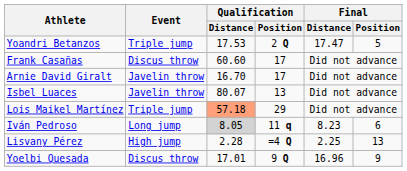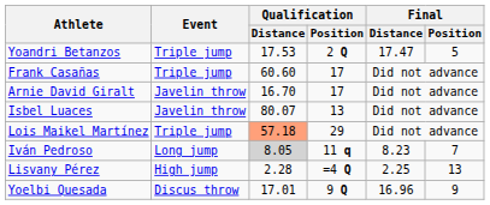 <table class=wikitable style="font-size:90%">
 <tr>
 <th rowspan="2">Athlete</th>
 <th rowspan="2">Event</th>
 <th colspan="2">Qualification</th>
 <th colspan="2">Final</th>
 </tr>
 <tr style="font-size:95%">
 <th>Distance</th>
 <th>Position</th>
 <th>Distance</th>
 <th>Position</th>
 </tr>
 <tr align=center>
 <td align=left><a href='#'>Yoandri Betanzos</a></td>
 <td align=left><a href='#'>Triple jump</a></td>
 <td>17.53</td>
 <td>2 <strong>Q</strong></td>
 <td>17.47</td>
 <td>5</td>
 </tr>
 <tr align=center>
 <td align=left><a href='#'>Frank Casañas</a></td>
-<td align=left><a href='#'>Discus throw</a></td>
+<td align=left><a href='#'>Triple jump</a></td>
 <td>60.60</td>
 <td>17</td>
 <td colspan=2>Did not advance</td>
 </tr>
 <tr align=center>
 <td align=left><a href='#'>Arnie David Giralt</a></td>
 <td align=left><a href='#'>Javelin throw</a></td>
 <td>16.70</td>
 <td>17</td>
 <td colspan=2>Did not advance</td>
 </tr>
 <tr align=center>
 <td align=left><a href='#'>Isbel Luaces</a></td>
 <td align=left><a href='#'>Javelin throw</a></td>
 <td>80.07</td>
 <td>13</td>
 <td colspan=2>Did not advance</td>
 </tr>
 <tr align=center>
 <td align=left><a href='#'>Lois Maikel Martínez</a></td>
 <td align=left><a href='#'>Triple jump</a></td>
 <td style="background: lightsalmon;">57.18</td>
 <td>29</td>
 <td colspan=2>Did not advance</td>
 </tr>
 <tr align=center>
 <td align=left><a href='#'>Iván Pedroso</a></td>
 <td align=left><a href='#'>Long jump</a></td>
 <td style="background: lightgrey;">8.05</td>
 <td>11 <strong>q</strong></td>
 <td>8.23</td>
-<td>6</td>
+<td>7</td>
 </tr>
 <tr align=center>
 <td align=left><a href='#'>Lisvany Pérez</a></td>
 <td align=left><a href='#'>High jump</a></td>
 <td>2.28</td>
 <td>=4 <strong>Q</strong></td>
 <td>2.25</td>
 <td>13</td>
 </tr>
 <tr align=center>
 <td align=left><a href='#'>Yoelbi Quesada</a></td>
 <td align=left><a href='#'>Discus throw</a></td>
 <td>17.01</td>
 <td>9 <strong>Q</strong></td>
 <td>16.96</td>
 <td>9</td>
 </tr>
 </table>
